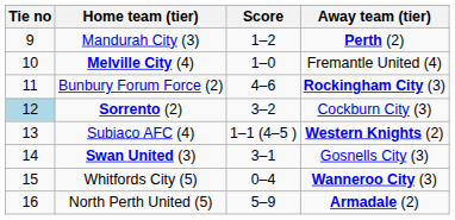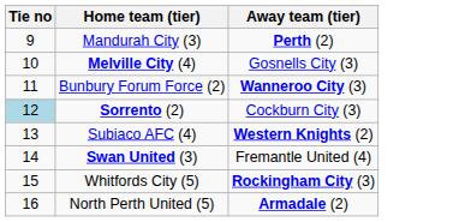 <table class="wikitable" style="text-align:center">
 <tr>
 <th>Tie no</th>
 <th>Home team (tier)</th>
-<th>Score</th>
 <th>Away team (tier)</th>
 </tr>
 <tr>
 <td>9</td>
 <td><a href='#'>Mandurah City</a> (3)</td>
-<td>1–2</td>
 <td><strong><a href='#'>Perth</a></strong> (2)</td>
 </tr>
 <tr>
 <td>10</td>
 <td><strong><a href='#'>Melville City</a></strong> (4)</td>
-<td>1–0</td>
-<td>Fremantle United (4)</td>
+<td><a href='#'>Gosnells City</a> (3)</td>
 </tr>
 <tr>
 <td>11</td>
 <td><a href='#'>Bunbury Forum Force</a> (2)</td>
-<td>4–6</td>
-<td><strong><a href='#'>Rockingham City</a></strong> (3)</td>
+<td><strong><a href='#'>Wanneroo City</a></strong> (3)</td>
 </tr>
 <tr>
 <td style="background: lightblue;">12</td>
 <td><strong><a href='#'>Sorrento</a></strong> (2)</td>
-<td>3–2</td>
 <td><a href='#'>Cockburn City</a> (3)</td>
 </tr>
 <tr>
 <td>13</td>
 <td><a href='#'>Subiaco AFC</a> (4)</td>
-<td>1–1 (4–5 )</td>
 <td><strong><a href='#'>Western Knights</a></strong> (2)</td>
 </tr>
 <tr>
 <td>14</td>
 <td><strong><a href='#'>Swan United</a></strong> (3)</td>
-<td>3–1</td>
-<td><a href='#'>Gosnells City</a> (3)</td>
+<td>Fremantle United (4)</td>
 </tr>
 <tr>
 <td>15</td>
 <td>Whitfords City (5)</td>
-<td>0–4</td>
-<td><strong><a href='#'>Wanneroo City</a></strong> (3)</td>
+<td><strong><a href='#'>Rockingham City</a></strong> (3)</td>
 </tr>
 <tr>
 <td>16</td>
 <td>North Perth United (5)</td>
-<td>5–9</td>
 <td><strong><a href='#'>Armadale</a></strong> (2)</td>
 </tr>
 </table>
